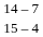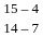 <table style="text-align:center">
 <tr>
 <th width=200></th>
 <th width=100></th>
 <th width=200></th>
 </tr>
 <tr>
 <td align=right><strong></strong></td>
-<td>14 – 7</td>
+<td>15 – 4</td>
 <td align=left></td>
 </tr>
 <tr>
 <td align=right><strong></strong></td>
-<td>15 – 4</td>
+<td>14 – 7</td>
 <td align=left></td>
 </tr>
 </table>
